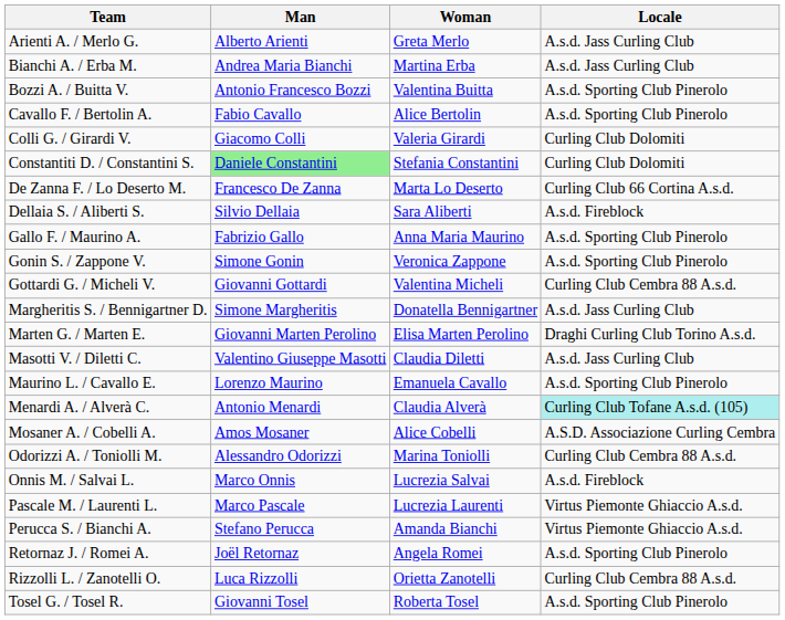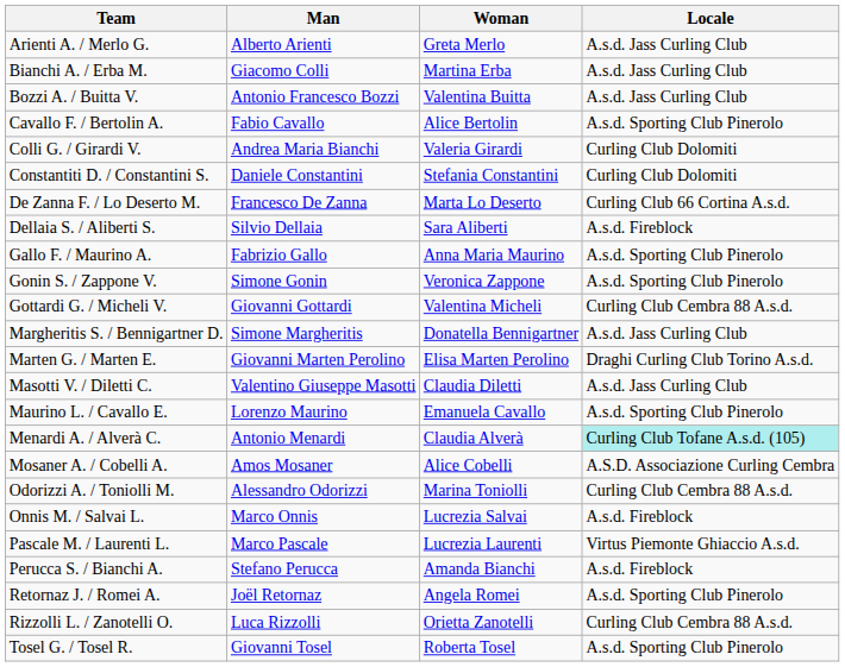 <table class="wikitable">
 <tr>
 <th>Team</th>
 <th>Man</th>
 <th>Woman</th>
 <th>Locale</th>
 </tr>
 <tr>
 <td>Arienti A. / Merlo G.</td>
 <td><a href='#'>Alberto Arienti</a></td>
 <td><a href='#'>Greta Merlo</a></td>
 <td>A.s.d. Jass Curling Club</td>
 </tr>
 <tr>
 <td>Bianchi A. / Erba M.</td>
-<td><a href='#'>Andrea Maria Bianchi</a></td>
+<td><a href='#'>Giacomo Colli</a></td>
 <td><a href='#'>Martina Erba</a></td>
 <td>A.s.d. Jass Curling Club</td>
 </tr>
 <tr>
 <td>Bozzi A. / Buitta V.</td>
 <td><a href='#'>Antonio Francesco Bozzi</a></td>
 <td><a href='#'>Valentina Buitta</a></td>
-<td>A.s.d. Sporting Club Pinerolo</td>
+<td>A.s.d. Jass Curling Club</td>
 </tr>
 <tr>
 <td>Cavallo F. / Bertolin A.</td>
 <td><a href='#'>Fabio Cavallo</a></td>
 <td><a href='#'>Alice Bertolin</a></td>
 <td>A.s.d. Sporting Club Pinerolo</td>
 </tr>
 <tr>
 <td>Colli G. / Girardi V.</td>
-<td><a href='#'>Giacomo Colli</a></td>
+<td><a href='#'>Andrea Maria Bianchi</a></td>
 <td><a href='#'>Valeria Girardi</a></td>
 <td>Curling Club Dolomiti</td>
 </tr>
 <tr>
 <td>Constantiti D. / Constantini S.</td>
-<td style="background: lightgreen;"><a href='#'>Daniele Constantini</a></td>
+<td><a href='#'>Daniele Constantini</a></td>
 <td><a href='#'>Stefania Constantini</a></td>
 <td>Curling Club Dolomiti</td>
 </tr>
 <tr>
 <td>De Zanna F. / Lo Deserto M.</td>
 <td><a href='#'>Francesco De Zanna</a></td>
 <td><a href='#'>Marta Lo Deserto</a></td>
 <td>Curling Club 66 Cortina A.s.d.</td>
 </tr>
 <tr>
 <td>Dellaia S. / Aliberti S.</td>
 <td><a href='#'>Silvio Dellaia</a></td>
 <td><a href='#'>Sara Aliberti</a></td>
 <td>A.s.d. Fireblock</td>
 </tr>
 <tr>
 <td>Gallo F. / Maurino A.</td>
 <td><a href='#'>Fabrizio Gallo</a></td>
 <td><a href='#'>Anna Maria Maurino</a></td>
 <td>A.s.d. Sporting Club Pinerolo</td>
 </tr>
 <tr>
 <td>Gonin S. / Zappone V.</td>
 <td><a href='#'>Simone Gonin</a></td>
 <td><a href='#'>Veronica Zappone</a></td>
 <td>A.s.d. Sporting Club Pinerolo</td>
 </tr>
 <tr>
 <td>Gottardi G. / Micheli V.</td>
 <td><a href='#'>Giovanni Gottardi</a></td>
 <td><a href='#'>Valentina Micheli</a></td>
 <td>Curling Club Cembra 88 A.s.d.</td>
 </tr>
 <tr>
 <td>Margheritis S. / Bennigartner D.</td>
 <td><a href='#'>Simone Margheritis</a></td>
 <td><a href='#'>Donatella Bennigartner</a></td>
 <td>A.s.d. Jass Curling Club</td>
 </tr>
 <tr>
 <td>Marten G. / Marten E.</td>
 <td><a href='#'>Giovanni Marten Perolino</a></td>
 <td><a href='#'>Elisa Marten Perolino</a></td>
 <td>Draghi Curling Club Torino A.s.d.</td>
 </tr>
 <tr>
 <td>Masotti V. / Diletti C.</td>
 <td><a href='#'>Valentino Giuseppe Masotti</a></td>
 <td><a href='#'>Claudia Diletti</a></td>
 <td>A.s.d. Jass Curling Club</td>
 </tr>
 <tr>
 <td>Maurino L. / Cavallo E.</td>
 <td><a href='#'>Lorenzo Maurino</a></td>
 <td><a href='#'>Emanuela Cavallo</a></td>
 <td>A.s.d. Sporting Club Pinerolo</td>
 </tr>
 <tr>
 <td>Menardi A. / Alverà C.</td>
 <td><a href='#'>Antonio Menardi</a></td>
 <td><a href='#'>Claudia Alverà</a></td>
 <td style="background: paleturquoise;">Curling Club Tofane A.s.d. (105)</td>
 </tr>
 <tr>
 <td>Mosaner A. / Cobelli A.</td>
 <td><a href='#'>Amos Mosaner</a></td>
 <td><a href='#'>Alice Cobelli</a></td>
 <td>A.S.D. Associazione Curling Cembra</td>
 </tr>
 <tr>
 <td>Odorizzi A. / Toniolli M.</td>
 <td><a href='#'>Alessandro Odorizzi</a></td>
 <td><a href='#'>Marina Toniolli</a></td>
 <td>Curling Club Cembra 88 A.s.d.</td>
 </tr>
 <tr>
 <td>Onnis M. / Salvai L.</td>
 <td><a href='#'>Marco Onnis</a></td>
 <td><a href='#'>Lucrezia Salvai</a></td>
 <td>A.s.d. Fireblock</td>
 </tr>
 <tr>
 <td>Pascale M. / Laurenti L.</td>
 <td><a href='#'>Marco Pascale</a></td>
 <td><a href='#'>Lucrezia Laurenti</a></td>
 <td>Virtus Piemonte Ghiaccio A.s.d.</td>
 </tr>
 <tr>
 <td>Perucca S. / Bianchi A.</td>
 <td><a href='#'>Stefano Perucca</a></td>
 <td><a href='#'>Amanda Bianchi</a></td>
-<td>Virtus Piemonte Ghiaccio A.s.d.</td>
+<td>A.s.d. Fireblock</td>
 </tr>
 <tr>
 <td>Retornaz J. / Romei A.</td>
 <td><a href='#'>Joël Retornaz</a></td>
 <td><a href='#'>Angela Romei</a></td>
 <td>A.s.d. Sporting Club Pinerolo</td>
 </tr>
 <tr>
 <td>Rizzolli L. / Zanotelli O.</td>
 <td><a href='#'>Luca Rizzolli</a></td>
 <td><a href='#'>Orietta Zanotelli</a></td>
 <td>Curling Club Cembra 88 A.s.d.</td>
 </tr>
 <tr>
 <td>Tosel G. / Tosel R.</td>
 <td><a href='#'>Giovanni Tosel</a></td>
 <td><a href='#'>Roberta Tosel</a></td>
 <td>A.s.d. Sporting Club Pinerolo</td>
 </tr>
 </table>
